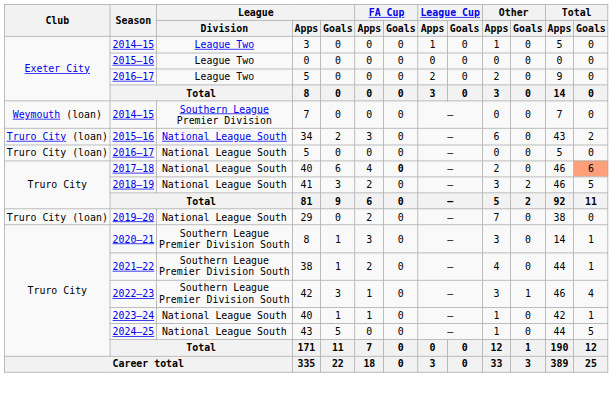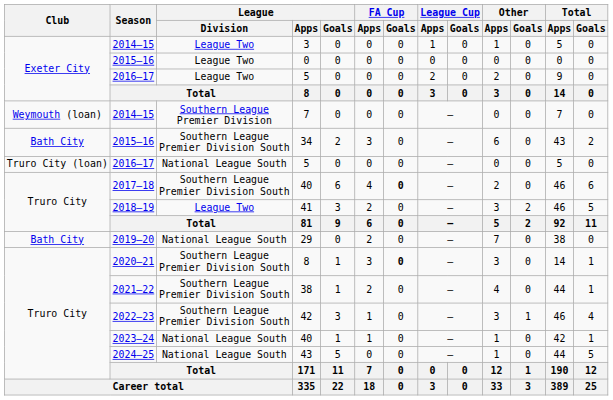 <table class=wikitable style="text-align: center">
 <tr>
 <th rowspan=2>Club</th>
 <th rowspan=2>Season</th>
 <th colspan=3>League</th>
 <th colspan=2><a href='#'>FA Cup</a></th>
 <th colspan=2><a href='#'>League Cup</a></th>
 <th colspan=2>Other</th>
 <th colspan=2>Total</th>
 </tr>
 <tr>
 <th>Division</th>
 <th>Apps</th>
 <th>Goals</th>
 <th>Apps</th>
 <th>Goals</th>
 <th>Apps</th>
 <th>Goals</th>
 <th>Apps</th>
 <th>Goals</th>
 <th>Apps</th>
 <th>Goals</th>
 </tr>
 <tr>
 <td rowspan=4><a href='#'>Exeter City</a></td>
 <td><a href='#'>2014–15</a></td>
 <td><a href='#'>League Two</a></td>
 <td>3</td>
 <td>0</td>
 <td>0</td>
 <td>0</td>
 <td>1</td>
 <td>0</td>
 <td>1</td>
 <td>0</td>
 <td>5</td>
 <td>0</td>
 </tr>
 <tr>
 <td><a href='#'>2015–16</a></td>
 <td>League Two</td>
 <td>0</td>
 <td>0</td>
 <td>0</td>
 <td>0</td>
 <td>0</td>
 <td>0</td>
 <td>0</td>
 <td>0</td>
 <td>0</td>
 <td>0</td>
 </tr>
 <tr>
 <td><a href='#'>2016–17</a></td>
 <td>League Two</td>
 <td>5</td>
 <td>0</td>
 <td>0</td>
 <td>0</td>
 <td>2</td>
 <td>0</td>
 <td>2</td>
 <td>0</td>
 <td>9</td>
 <td>0</td>
 </tr>
 <tr>
 <th colspan=2>Total</th>
 <th>8</th>
 <th>0</th>
 <th>0</th>
 <th>0</th>
 <th>3</th>
 <th>0</th>
 <th>3</th>
 <th>0</th>
 <th>14</th>
 <th>0</th>
 </tr>
 <tr>
 <td><a href='#'>Weymouth</a> (loan)</td>
 <td><a href='#'>2014–15</a></td>
 <td><a href='#'>Southern League</a><br>Premier Division</td>
 <td>7</td>
 <td>0</td>
 <td>0</td>
 <td>0</td>
 <td colspan=2>—</td>
 <td>0</td>
 <td>0</td>
 <td>7</td>
 <td>0</td>
 </tr>
 <tr>
-<td><a href='#'>Truro City</a> (loan)</td>
+<td><a href='#'>Bath City</a></td>
 <td><a href='#'>2015–16</a></td>
-<td><a href='#'>National League South</a></td>
+<td>Southern League<br>Premier Division South</td>
 <td>34</td>
 <td>2</td>
 <td>3</td>
 <td>0</td>
 <td colspan=2>—</td>
 <td>6</td>
 <td>0</td>
 <td>43</td>
 <td>2</td>
 </tr>
 <tr>
 <td>Truro City (loan)</td>
 <td><a href='#'>2016–17</a></td>
 <td>National League South</td>
 <td>5</td>
 <td>0</td>
 <td>0</td>
 <td>0</td>
 <td colspan=2>—</td>
 <td>0</td>
 <td>0</td>
 <td>5</td>
 <td>0</td>
 </tr>
 <tr>
 <td rowspan=3>Truro City</td>
 <td><a href='#'>2017–18</a></td>
-<td>National League South</td>
+<td>Southern League<br>Premier Division South</td>
 <td>40</td>
 <td>6</td>
 <td>4</td>
 <td><strong>0</strong></td>
 <td colspan=2>—</td>
 <td>2</td>
 <td>0</td>
 <td>46</td>
-<td style="background: lightsalmon;">6</td>
+<td>6</td>
 </tr>
 <tr>
 <td><a href='#'>2018–19</a></td>
-<td>National League South</td>
+<td><a href='#'>League Two</a></td>
 <td>41</td>
 <td>3</td>
 <td>2</td>
 <td>0</td>
 <td colspan=2>—</td>
 <td>3</td>
 <td>2</td>
 <td>46</td>
 <td>5</td>
 </tr>
 <tr>
 <th colspan=2>Total</th>
 <th>81</th>
 <th>9</th>
 <th>6</th>
 <th>0</th>
 <th colspan=2>—</th>
 <th>5</th>
 <th>2</th>
 <th>92</th>
 <th>11</th>
 </tr>
 <tr>
-<td>Truro City (loan)</td>
+<td><a href='#'>Bath City</a></td>
 <td><a href='#'>2019–20</a></td>
 <td>National League South</td>
 <td>29</td>
 <td>0</td>
 <td>2</td>
 <td>0</td>
 <td colspan=2>—</td>
 <td>7</td>
 <td>0</td>
 <td>38</td>
 <td>0</td>
 </tr>
 <tr>
 <td rowspan="6">Truro City</td>
 <td><a href='#'>2020–21</a></td>
 <td>Southern League<br>Premier Division South</td>
 <td>8</td>
 <td>1</td>
 <td>3</td>
-<td>0</td>
+<td><strong>0</strong></td>
 <td colspan=2>—</td>
 <td>3</td>
 <td>0</td>
 <td>14</td>
 <td>1</td>
 </tr>
 <tr>
 <td><a href='#'>2021–22</a></td>
 <td>Southern League<br>Premier Division South</td>
 <td>38</td>
 <td>1</td>
 <td>2</td>
 <td>0</td>
 <td colspan="2">–</td>
 <td>4</td>
 <td>0</td>
 <td>44</td>
 <td>1</td>
 </tr>
 <tr>
 <td><a href='#'>2022–23</a></td>
 <td>Southern League<br>Premier Division South</td>
 <td>42</td>
 <td>3</td>
 <td>1</td>
 <td>0</td>
 <td colspan="2">–</td>
 <td>3</td>
 <td>1</td>
 <td>46</td>
 <td>4</td>
 </tr>
 <tr>
 <td><a href='#'>2023–24</a></td>
 <td>National League South</td>
 <td>40</td>
 <td>1</td>
 <td>1</td>
 <td>0</td>
 <td colspan="2">–</td>
 <td>1</td>
 <td>0</td>
 <td>42</td>
 <td>1</td>
 </tr>
 <tr>
 <td><a href='#'>2024–25</a></td>
 <td>National League South</td>
 <td>43</td>
 <td>5</td>
 <td>0</td>
 <td>0</td>
 <td colspan="2">–</td>
 <td>1</td>
 <td>0</td>
 <td>44</td>
 <td>5</td>
 </tr>
 <tr>
 <th colspan=2>Total</th>
 <th>171</th>
 <th>11</th>
 <th>7</th>
 <th>0</th>
 <th>0</th>
 <th>0</th>
 <th>12</th>
 <th>1</th>
 <th>190</th>
 <th>12</th>
 </tr>
 <tr>
 <th colspan=3>Career total</th>
 <th>335</th>
 <th>22</th>
 <th>18</th>
 <th>0</th>
 <th>3</th>
 <th>0</th>
 <th>33</th>
 <th>3</th>
 <th>389</th>
 <th>25</th>
 </tr>
 </table>
